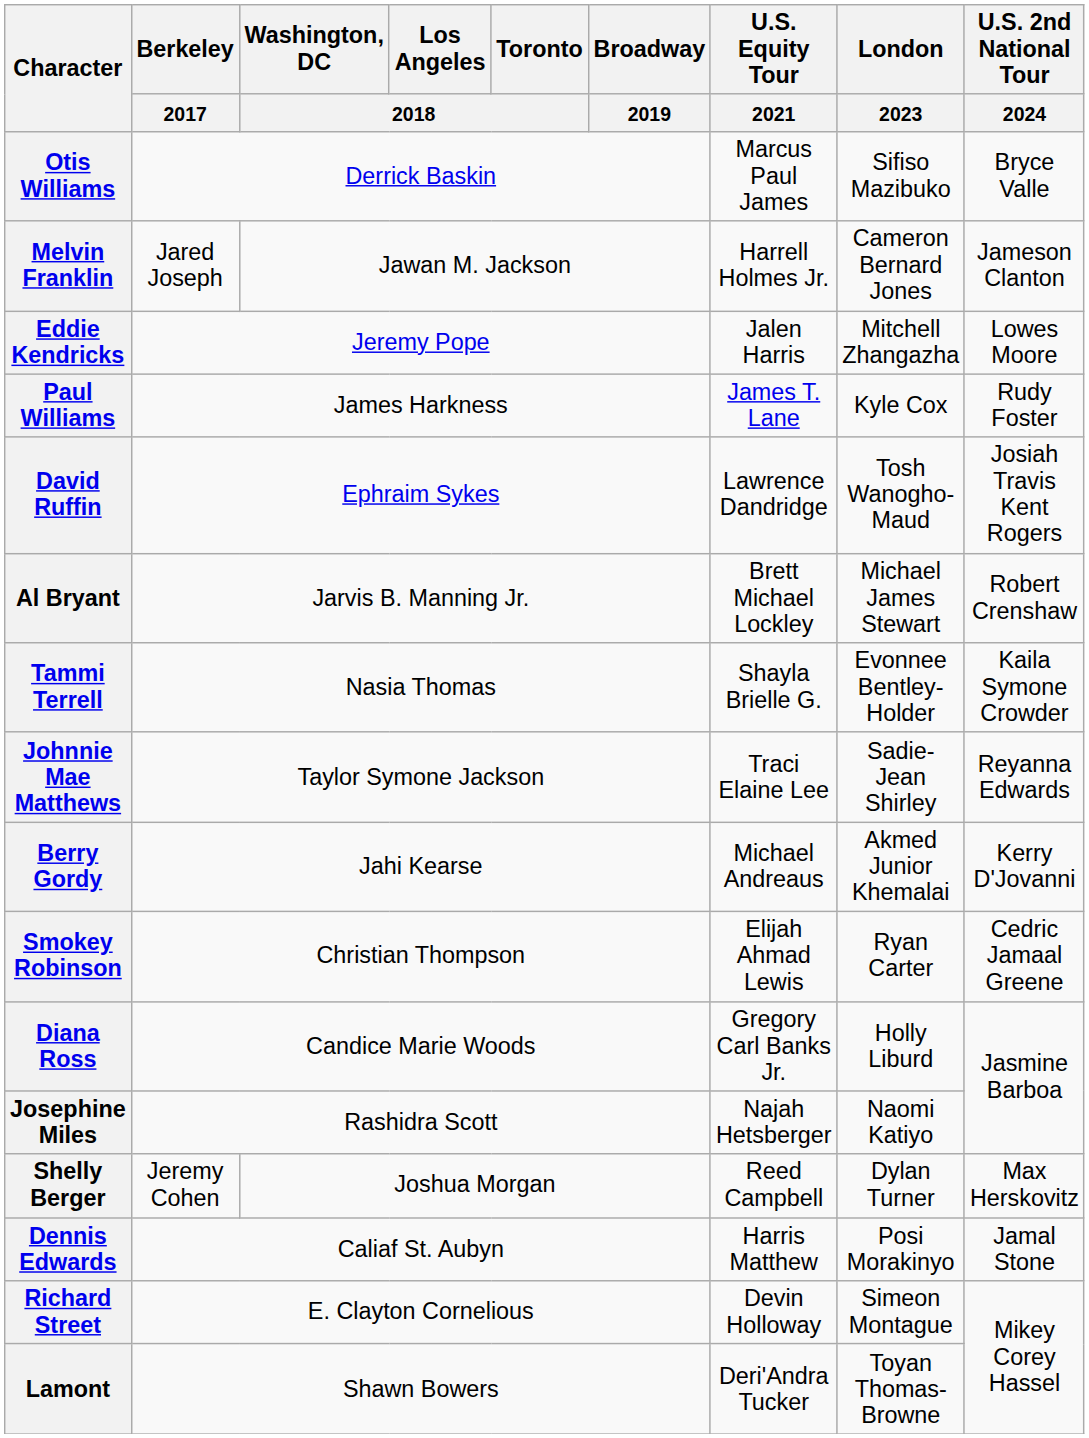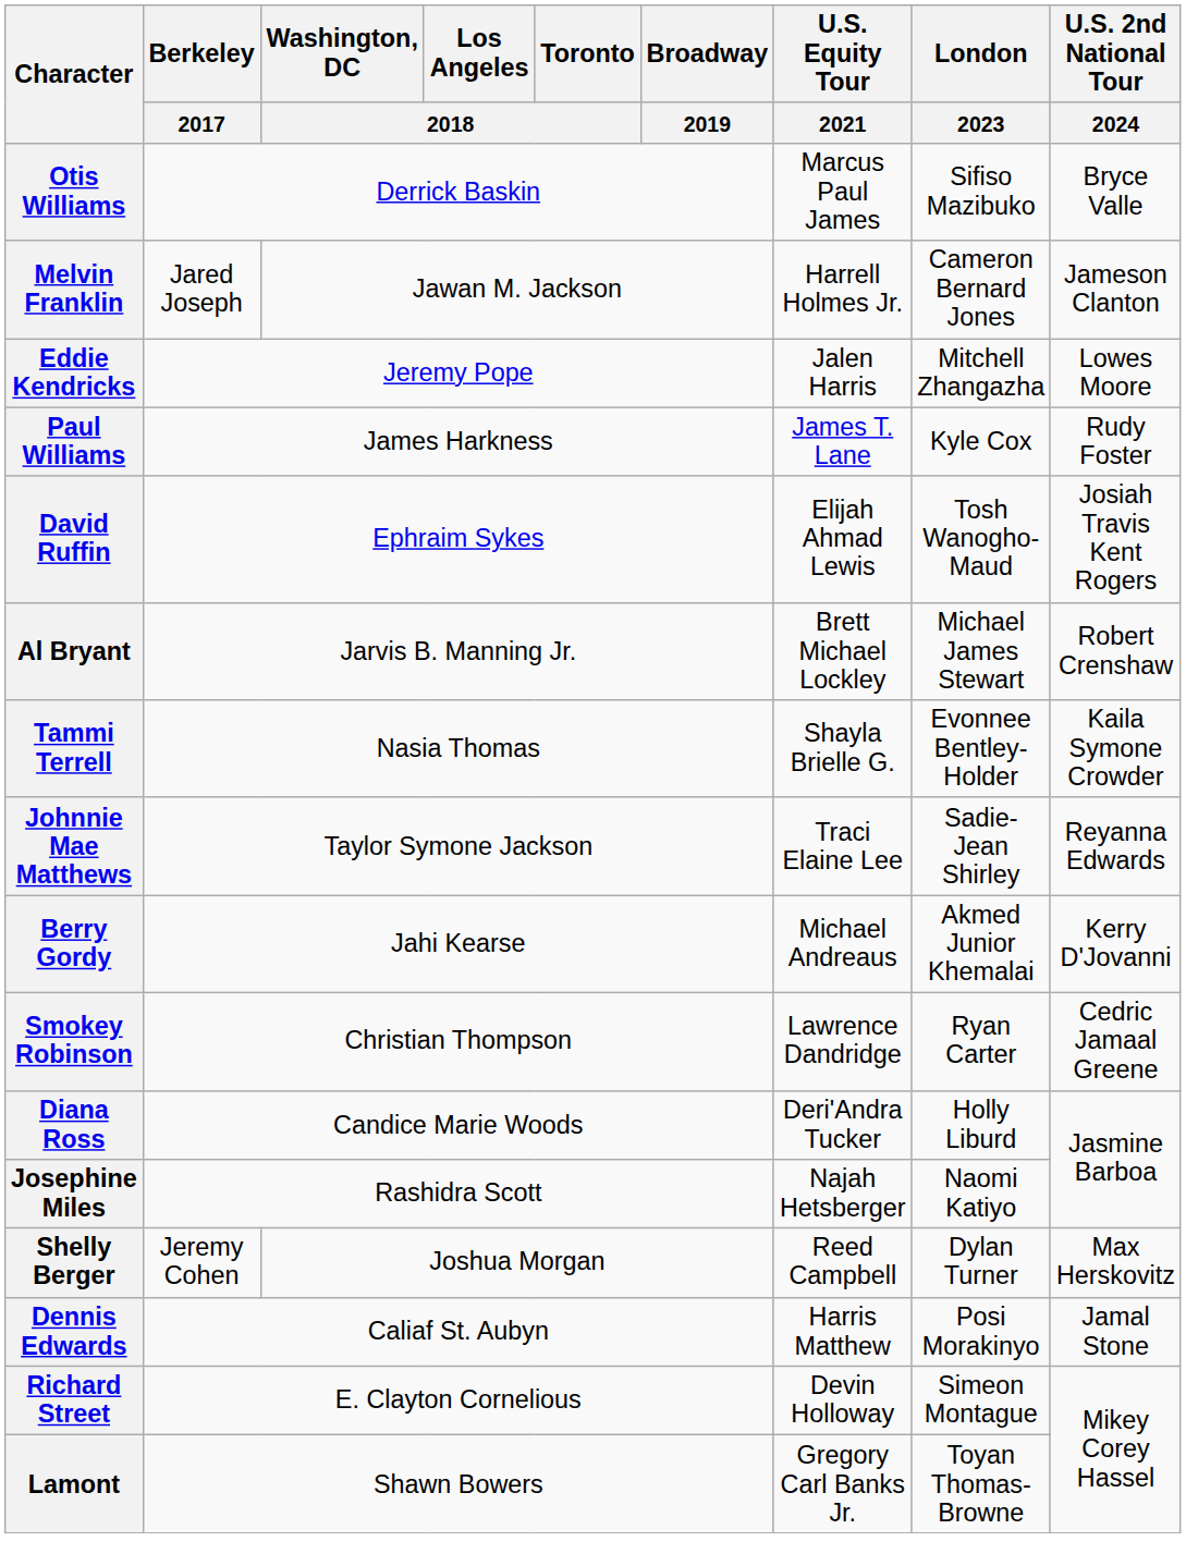 <table class="wikitable" style="width:1000;">
 <tr>
 <th rowspan="2">Character</th>
 <th>Berkeley</th>
 <th>Washington, DC</th>
 <th>Los Angeles</th>
 <th>Toronto</th>
 <th>Broadway</th>
 <th>U.S. Equity Tour</th>
 <th>London</th>
 <th>U.S. 2nd National Tour</th>
 </tr>
 <tr>
 <th><small>2017</small></th>
 <th colspan="3"><small>2018</small></th>
 <th><small>2019</small></th>
 <th><small>2021</small></th>
 <th><small>2023</small></th>
 <th><small>2024</small></th>
 </tr>
 <tr>
 <th><a href='#'>Otis Williams</a></th>
 <td colspan=5 align="center"><a href='#'>Derrick Baskin</a></td>
 <td colspan=1 align="center">Marcus Paul James</td>
 <td colspan=1 align="center">Sifiso Mazibuko</td>
 <td colspan=1 align="center">Bryce Valle</td>
 </tr>
 <tr>
 <th><a href='#'>Melvin Franklin</a></th>
 <td colspan=1 align="center">Jared Joseph</td>
 <td colspan=4 align="center">Jawan M. Jackson</td>
 <td colspan=1 align="center">Harrell Holmes Jr.</td>
 <td colspan=1 align="center">Cameron Bernard Jones</td>
 <td colspan=1 align="center">Jameson Clanton</td>
 </tr>
 <tr>
 <th><a href='#'>Eddie Kendricks</a></th>
 <td colspan=5 align="center"><a href='#'>Jeremy Pope</a></td>
 <td colspan=1 align="center">Jalen Harris</td>
 <td colspan=1 align="center">Mitchell Zhangazha</td>
 <td colspan=1 align="center">Lowes Moore</td>
 </tr>
 <tr>
 <th><a href='#'>Paul Williams</a></th>
 <td colspan=5 align="center">James Harkness</td>
 <td colspan=1 align="center"><a href='#'>James T. Lane</a></td>
 <td colspan=1 align="center">Kyle Cox</td>
 <td colspan=1 align="center">Rudy Foster</td>
 </tr>
 <tr>
 <th><a href='#'>David Ruffin</a></th>
 <td colspan=5 align="center"><a href='#'>Ephraim Sykes</a></td>
-<td colspan=1 align="center">Lawrence Dandridge</td>
+<td colspan=1 align="center">Elijah Ahmad Lewis</td>
 <td colspan=1 align="center">Tosh Wanogho-Maud</td>
 <td colspan=1 align="center">Josiah Travis Kent Rogers</td>
 </tr>
 <tr>
 <th>Al Bryant</th>
 <td colspan=5 align="center">Jarvis B. Manning Jr.</td>
 <td colspan=1 align="center">Brett Michael Lockley</td>
 <td colspan=1 align="center">Michael James Stewart</td>
 <td colspan=1 align="center">Robert Crenshaw</td>
 </tr>
 <tr>
 <th><a href='#'>Tammi Terrell</a></th>
 <td colspan=5 align="center">Nasia Thomas</td>
 <td colspan=1 align="center">Shayla Brielle G.</td>
 <td colspan=1 align="center">Evonnee Bentley-Holder</td>
 <td colspan=1 align="center">Kaila Symone Crowder</td>
 </tr>
 <tr>
 <th><a href='#'>Johnnie Mae Matthews</a></th>
 <td colspan=5 align="center">Taylor Symone Jackson</td>
 <td colspan=1 align="center">Traci Elaine Lee</td>
 <td colspan=1 align="center">Sadie-Jean Shirley</td>
 <td colspan=1 align="center">Reyanna Edwards</td>
 </tr>
 <tr>
 <th><a href='#'>Berry Gordy</a></th>
 <td colspan=5 align="center">Jahi Kearse</td>
 <td colspan=1 align="center">Michael Andreaus</td>
 <td colspan=1 align="center">Akmed Junior Khemalai</td>
 <td colspan=1 align="center">Kerry D'Jovanni</td>
 </tr>
 <tr>
 <th><a href='#'>Smokey Robinson</a></th>
 <td colspan=5 align="center">Christian Thompson</td>
-<td colspan=1 align="center">Elijah Ahmad Lewis</td>
+<td colspan=1 align="center">Lawrence Dandridge</td>
 <td colspan=1 align="center">Ryan Carter</td>
 <td colspan=1 align="center">Cedric Jamaal Greene</td>
 </tr>
 <tr>
 <th><a href='#'>Diana Ross</a></th>
 <td colspan=5 align="center">Candice Marie Woods</td>
-<td colspan=1 align="center">Gregory Carl Banks Jr.</td>
+<td colspan=1 align="center">Deri'Andra Tucker</td>
 <td colspan=1 align="center">Holly Liburd</td>
 <td colspan=1 align="center" rowspan="2">Jasmine Barboa</td>
 </tr>
 <tr>
 <th>Josephine Miles</th>
 <td colspan=5 align="center">Rashidra Scott</td>
 <td colspan=1 align="center">Najah Hetsberger</td>
 <td colspan=1 align="center">Naomi Katiyo</td>
 </tr>
 <tr>
 <th>Shelly Berger</th>
 <td colspan=1 align="center">Jeremy Cohen</td>
 <td colspan=4 align="center">Joshua Morgan</td>
 <td colspan=1 align="center">Reed Campbell</td>
 <td colspan=1 align="center">Dylan Turner</td>
 <td colspan=1 align="center">Max Herskovitz</td>
 </tr>
 <tr>
 <th><a href='#'>Dennis Edwards</a></th>
 <td colspan=5 align="center">Caliaf St. Aubyn</td>
 <td colspan=1 align="center">Harris Matthew</td>
 <td colspan=1 align="center">Posi Morakinyo</td>
 <td colspan=1 align="center">Jamal Stone</td>
 </tr>
 <tr>
 <th><a href='#'>Richard Street</a></th>
 <td colspan=5 align="center">E. Clayton Cornelious</td>
 <td colspan=1 align="center">Devin Holloway</td>
 <td colspan=1 align="center">Simeon Montague</td>
 <td colspan=1 align="center" rowspan=2>Mikey Corey Hassel</td>
 </tr>
 <tr>
 <th>Lamont</th>
 <td colspan=5 align="center">Shawn Bowers</td>
-<td colspan=1 align="center">Deri'Andra Tucker</td>
+<td colspan=1 align="center">Gregory Carl Banks Jr.</td>
 <td colspan=1 align="center">Toyan Thomas-Browne</td>
 </tr>
 </table>
